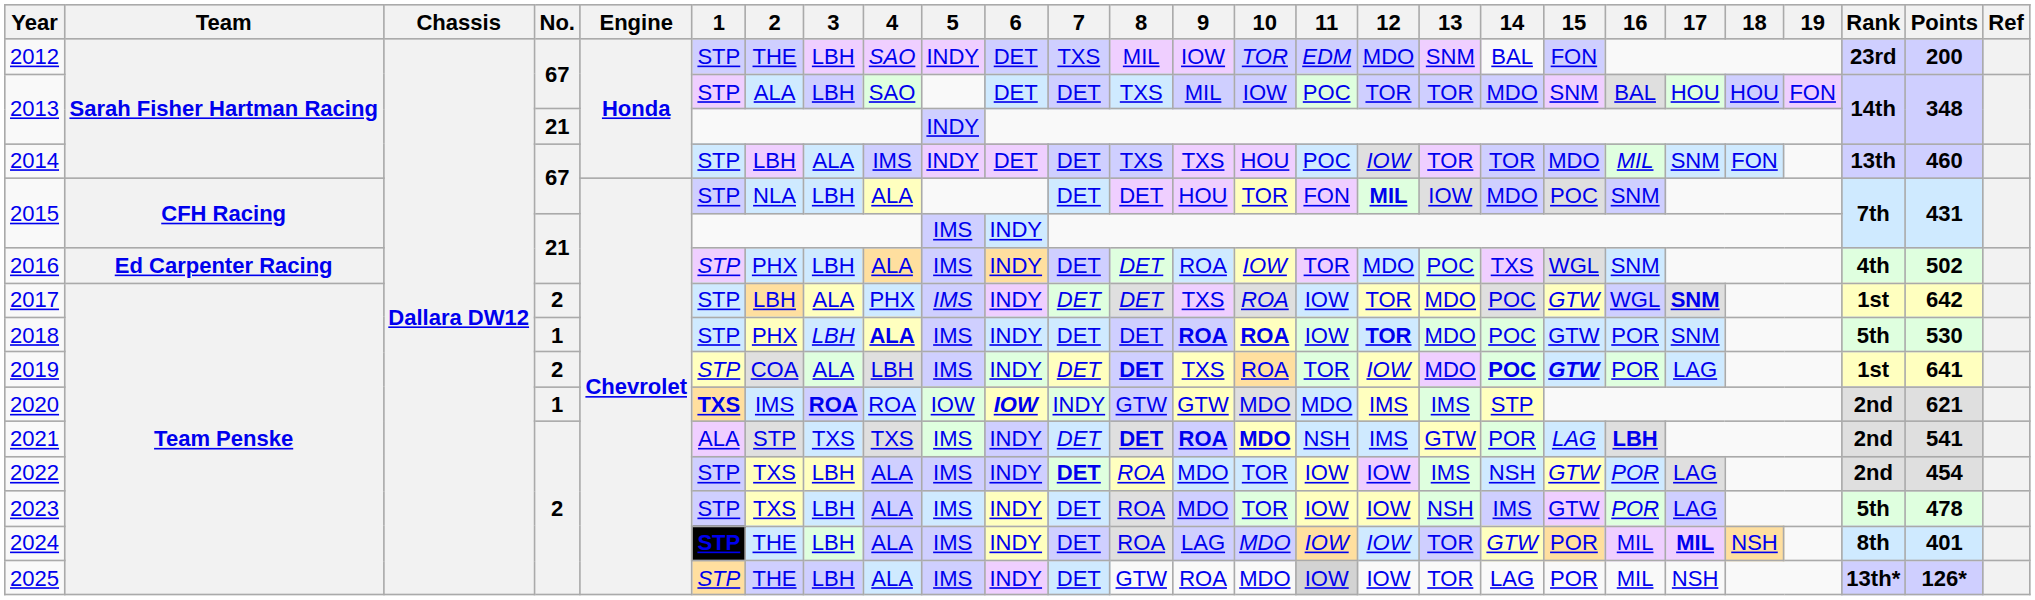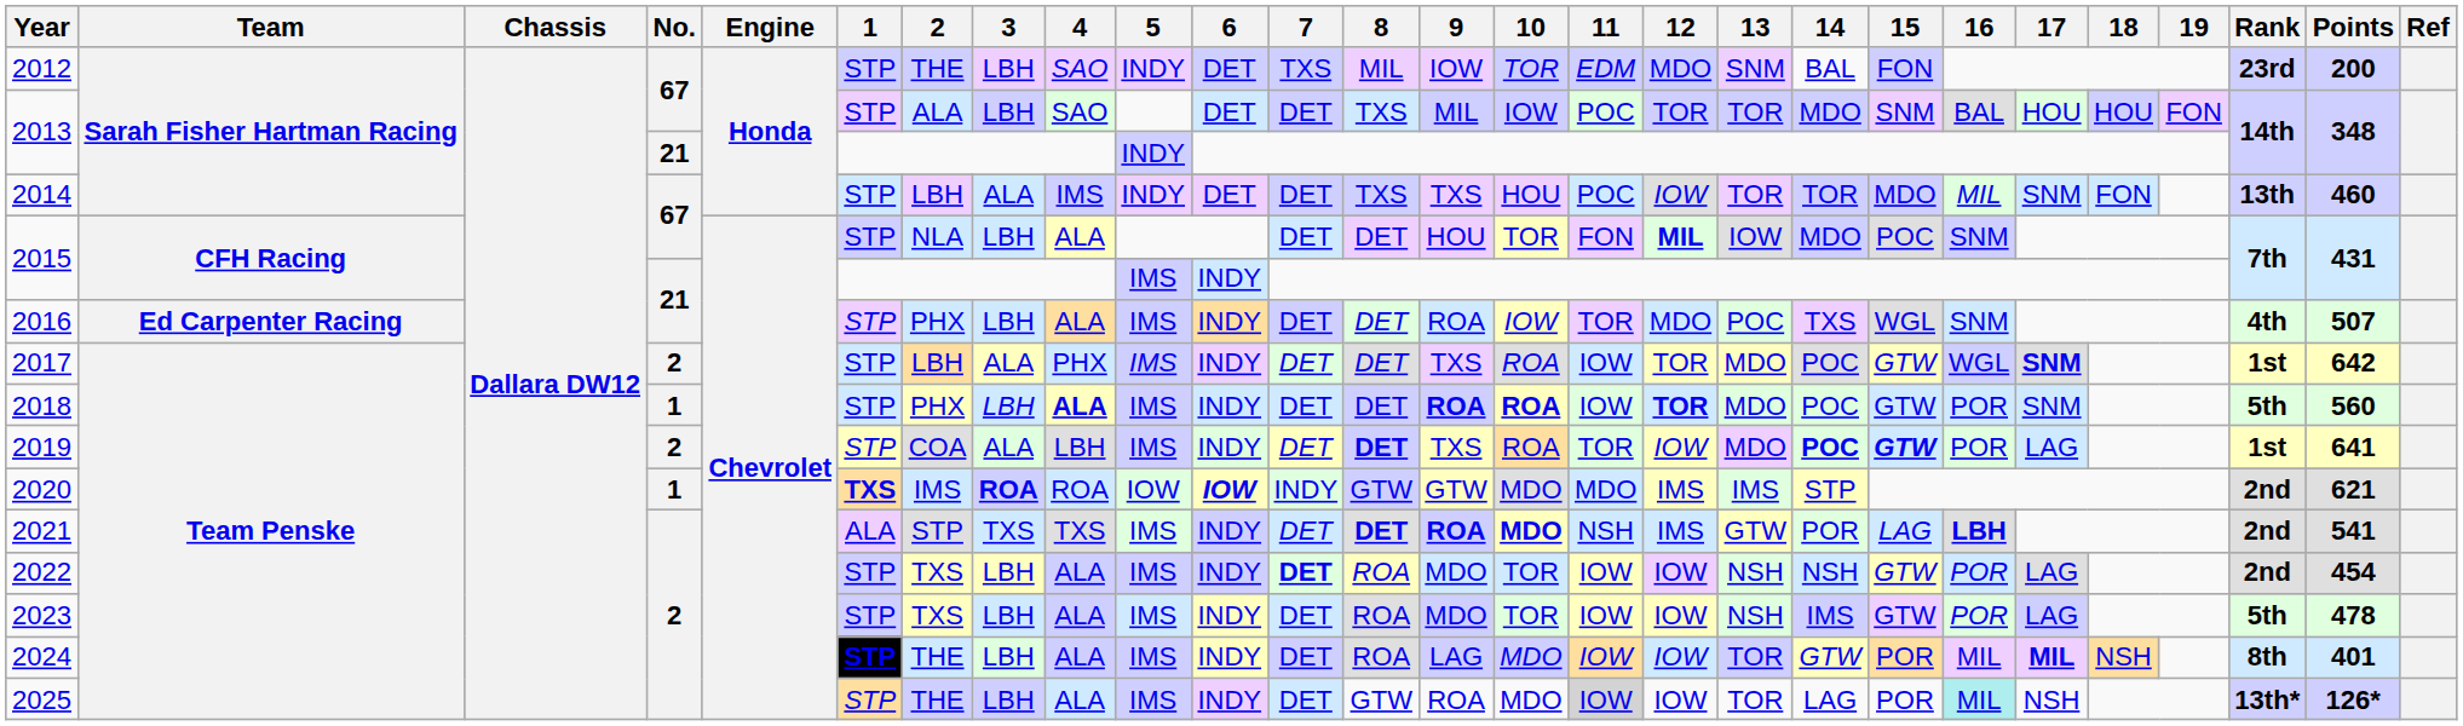 <table class="wikitable" style="text-align:center; font-size:85%">
 <tr>
 <th>Year</th>
 <th>Team</th>
 <th>Chassis</th>
 <th>No.</th>
 <th>Engine</th>
 <th>1</th>
 <th>2</th>
 <th>3</th>
 <th>4</th>
 <th>5</th>
 <th>6</th>
 <th>7</th>
 <th>8</th>
 <th>9</th>
 <th>10</th>
 <th>11</th>
 <th>12</th>
 <th>13</th>
 <th>14</th>
 <th>15</th>
 <th>16</th>
 <th>17</th>
 <th>18</th>
 <th>19</th>
 <th>Rank</th>
 <th>Points</th>
 <th>Ref</th>
 </tr>
 <tr>
 <td><a href='#'>2012</a></td>
 <th rowspan=4 nowrap><a href='#'>Sarah Fisher Hartman Racing</a></th>
 <th rowspan=16 nowrap><a href='#'>Dallara DW12</a></th>
 <th rowspan=2>67</th>
 <th rowspan=4><a href='#'>Honda</a></th>
 <td style="background:#CFCFFF;"><a href='#'>STP</a><br></td>
 <td style="background:#CFCFFF;"><a href='#'>THE</a><br></td>
 <td style="background:#EFCFFF;"><a href='#'>LBH</a><br></td>
 <td style="background:#EFCFFF;"><em><a href='#'>SAO</a></em><br></td>
 <td style="background:#EFCFFF;"><a href='#'>INDY</a><br></td>
 <td style="background:#CFCFFF;"><a href='#'>DET</a><br></td>
 <td style="background:#CFCFFF;"><a href='#'>TXS</a><br></td>
 <td style="background:#EFCFFF;"><a href='#'>MIL</a><br></td>
 <td style="background:#EFCFFF;"><a href='#'>IOW</a><br></td>
 <td style="background:#CFCFFF;"><em><a href='#'>TOR</a></em><br></td>
 <td style="background:#CFCFFF;"><em><a href='#'>EDM</a></em><br></td>
 <td style="background:#CFCFFF;"><a href='#'>MDO</a><br></td>
 <td style="background:#EFCFFF;"><a href='#'>SNM</a><br></td>
 <td><a href='#'>BAL</a></td>
 <td style="background:#CFCFFF;"><a href='#'>FON</a><br></td>
 <td colspan=4></td>
 <th style="background:#CFCFFF;">23rd</th>
 <th style="background:#CFCFFF;">200</th>
 <th></th>
 </tr>
 <tr>
 <td rowspan=2><a href='#'>2013</a></td>
 <td style="background:#EFCFFF;"><a href='#'>STP</a><br></td>
 <td style="background:#CFEAFF;"><a href='#'>ALA</a><br></td>
 <td style="background:#CFCFFF;"><a href='#'>LBH</a><br></td>
 <td style="background:#DFFFDF;"><a href='#'>SAO</a><br></td>
 <td colspan=1></td>
 <td style="background:#CFEAFF;"><a href='#'>DET</a><br></td>
 <td style="background:#CFCFFF;"><a href='#'>DET</a><br></td>
 <td style="background:#CFEAFF;"><a href='#'>TXS</a><br></td>
 <td style="background:#CFCFFF;"><a href='#'>MIL</a><br></td>
 <td style="background:#CFCFFF;"><a href='#'>IOW</a><br></td>
 <td style="background:#DFFFDF;"><a href='#'>POC</a><br></td>
 <td style="background:#CFCFFF;"><a href='#'>TOR</a><br></td>
 <td style="background:#CFCFFF;"><a href='#'>TOR</a><br></td>
 <td style="background:#CFCFFF;"><a href='#'>MDO</a><br></td>
 <td style="background:#EFCFFF;"><a href='#'>SNM</a><br></td>
 <td style="background:#DFDFDF;"><a href='#'>BAL</a><br></td>
 <td style="background:#DFFFDF;"><a href='#'>HOU</a><br></td>
 <td style="background:#CFCFFF;"><a href='#'>HOU</a><br></td>
 <td style="background:#EFCFFF;"><a href='#'>FON</a><br></td>
 <th rowspan=2 style="background:#CFCFFF;">14th</th>
 <th rowspan=2 style="background:#CFCFFF;">348</th>
 <th rowspan=2></th>
 </tr>
 <tr>
 <th>21</th>
 <td colspan=4></td>
 <td style="background:#CFCFFF;"><a href='#'>INDY</a><br></td>
 </tr>
 <tr>
 <td><a href='#'>2014</a></td>
 <th rowspan=2>67</th>
 <td style="background:#CFEAFF;"><a href='#'>STP</a><br></td>
 <td style="background:#EFCFFF;"><a href='#'>LBH</a><br></td>
 <td style="background:#CFEAFF;"><a href='#'>ALA</a><br></td>
 <td style="background:#CFCFFF;"><a href='#'>IMS</a><br></td>
 <td style="background:#EFCFFF;"><a href='#'>INDY</a><br></td>
 <td style="background:#EFCFFF;"><a href='#'>DET</a><br></td>
 <td style="background:#CFCFFF;"><a href='#'>DET</a><br></td>
 <td style="background:#CFCFFF;"><a href='#'>TXS</a><br></td>
 <td style="background:#EFCFFF;"><a href='#'>TXS</a><br></td>
 <td style="background:#EFCFFF;"><a href='#'>HOU</a><br></td>
 <td style="background:#CFEAFF;"><a href='#'>POC</a><br></td>
 <td style="background:#DFDFDF;"><em><a href='#'>IOW</a></em><br></td>
 <td style="background:#EFCFFF;"><a href='#'>TOR</a><br></td>
 <td style="background:#CFCFFF;"><a href='#'>TOR</a><br></td>
 <td style="background:#CFCFFF;"><a href='#'>MDO</a><br></td>
 <td style="background:#DFFFDF;"><em><a href='#'>MIL</a></em><br></td>
 <td style="background:#CFEAFF;"><a href='#'>SNM</a><br></td>
 <td style="background:#CFEAFF;"><a href='#'>FON</a><br></td>
 <td></td>
 <th style="background:#CFCFFF;">13th</th>
 <th style="background:#CFCFFF;">460</th>
 <th></th>
 </tr>
 <tr>
 <td rowspan=2><a href='#'>2015</a></td>
 <th rowspan=2 nowrap><a href='#'>CFH Racing</a></th>
 <th rowspan=12><a href='#'>Chevrolet</a></th>
 <td style="background:#CFCFFF;"><a href='#'>STP</a><br></td>
 <td style="background:#CFEAFF;"><a href='#'>NLA</a><br></td>
 <td style="background:#CFEAFF;"><a href='#'>LBH</a><br></td>
 <td style="background:#FFFFBF;"><a href='#'>ALA</a><br></td>
 <td colspan=2></td>
 <td style="background:#CFEAFF;"><a href='#'>DET</a><br></td>
 <td style="background:#EFCFFF;"><a href='#'>DET</a><br></td>
 <td style="background:#EFCFFF;"><a href='#'>HOU</a><br></td>
 <td style="background:#FFFFBF;"><a href='#'>TOR</a><br></td>
 <td style="background:#EFCFFF;"><a href='#'>FON</a><br></td>
 <td style="background:#DFFFDF;"><strong><a href='#'>MIL</a></strong><br></td>
 <td style="background:#DFDFDF;"><a href='#'>IOW</a><br></td>
 <td style="background:#CFCFFF;"><a href='#'>MDO</a><br></td>
 <td style="background:#DFDFDF;"><a href='#'>POC</a><br></td>
 <td style="background:#CFCFFF;"><a href='#'>SNM</a><br></td>
 <td colspan=3></td>
 <th rowspan=2 style="background:#CFEAFF;">7th</th>
 <th rowspan=2 style="background:#CFEAFF;">431</th>
 <th rowspan=2></th>
 </tr>
 <tr>
 <th rowspan=2>21</th>
 <td colspan=4></td>
 <td style="background:#CFCFFF;"><a href='#'>IMS</a><br></td>
 <td style="background:#CFEAFF;"><a href='#'>INDY</a><br></td>
 </tr>
 <tr>
 <td><a href='#'>2016</a></td>
 <th nowrap><a href='#'>Ed Carpenter Racing</a></th>
 <td style="background:#EFCFFF;"><em><a href='#'>STP</a></em><br></td>
 <td style="background:#CFEAFF;"><a href='#'>PHX</a><br></td>
 <td style="background:#CFEAFF;"><a href='#'>LBH</a><br></td>
 <td style="background:#FFDF9F;"><a href='#'>ALA</a><br></td>
 <td style="background:#CFCFFF;"><a href='#'>IMS</a><br></td>
 <td style="background:#FFDF9F;"><a href='#'>INDY</a><br></td>
 <td style="background:#CFCFFF;"><a href='#'>DET</a><br></td>
 <td style="background:#DFFFDF;"><em><a href='#'>DET</a></em><br></td>
 <td style="background:#CFEAFF;"><a href='#'>ROA</a><br></td>
 <td style="background:#FFFFBF;"><em><a href='#'>IOW</a></em><br></td>
 <td style="background:#EFCFFF;"><a href='#'>TOR</a><br></td>
 <td style="background:#CFEAFF;"><a href='#'>MDO</a><br></td>
 <td style="background:#DFFFDF;"><a href='#'>POC</a><br></td>
 <td style="background:#EFCFFF;"><a href='#'>TXS</a><br></td>
 <td style="background:#DFDFDF;"><a href='#'>WGL</a><br></td>
 <td style="background:#CFEAFF;"><a href='#'>SNM</a><br></td>
 <td colspan=3></td>
 <th style="background:#DFFFDF;">4th</th>
-<th style="background:#DFFFDF;">502</th>
+<th style="background:#DFFFDF;">507</th>
 <th></th>
 </tr>
 <tr>
 <td><a href='#'>2017</a></td>
 <th rowspan=9 nowrap><a href='#'>Team Penske</a></th>
 <th>2</th>
 <td style="background:#CFEAFF;"><a href='#'>STP</a><br></td>
 <td style="background:#FFDF9F;"><a href='#'>LBH</a><br></td>
 <td style="background:#FFFFBF;"><a href='#'>ALA</a><br></td>
 <td style="background:#CFEAFF;"><a href='#'>PHX</a><br></td>
 <td style="background:#CFCFFF;"><em><a href='#'>IMS</a></em><br></td>
 <td style="background:#EFCFFF;"><a href='#'>INDY</a><br></td>
 <td style="background:#DFFFDF;"><em><a href='#'>DET</a></em><br></td>
 <td style="background:#DFDFDF;"><em><a href='#'>DET</a></em><br></td>
 <td style="background:#EFCFFF;"><a href='#'>TXS</a><br></td>
 <td style="background:#DFDFDF;"><em><a href='#'>ROA</a></em><br></td>
 <td style="background:#CFEAFF;"><a href='#'>IOW</a><br></td>
 <td style="background:#FFFFBF;"><a href='#'>TOR</a><br></td>
 <td style="background:#FFFFBF;"><a href='#'>MDO</a><br></td>
 <td style="background:#DFDFDF;"><a href='#'>POC</a><br></td>
 <td style="background:#FFFFBF;"><em><a href='#'>GTW</a></em><br></td>
 <td style="background:#CFCFFF;"><a href='#'>WGL</a><br></td>
 <td style="background:#DFDFDF;"><strong><a href='#'>SNM</a></strong><br></td>
 <td colspan=2></td>
 <th style="background:#FFFFBF;">1st</th>
 <th style="background:#FFFFBF;">642</th>
 <th></th>
 </tr>
 <tr>
 <td><a href='#'>2018</a></td>
 <th>1</th>
 <td style="background:#CFEAFF;"><a href='#'>STP</a><br></td>
 <td style="background:#FFFFBF;"><a href='#'>PHX</a><br></td>
 <td style="background:#CFEAFF;"><em><a href='#'>LBH</a></em><br></td>
 <td style="background:#FFFFBF;"><strong><a href='#'>ALA</a></strong><br></td>
 <td style="background:#CFCFFF;"><a href='#'>IMS</a><br></td>
 <td style="background:#CFEAFF;"><a href='#'>INDY</a><br></td>
 <td style="background:#CFEAFF;"><a href='#'>DET</a><br></td>
 <td style="background:#CFCFFF;"><a href='#'>DET</a><br></td>
 <td style="background:#CFCFFF;"><strong><a href='#'>ROA</a></strong><br></td>
 <td style="background:#FFFFBF;"><strong><a href='#'>ROA</a></strong><br></td>
 <td style="background:#DFFFDF;"><a href='#'>IOW</a><br></td>
 <td style="background:#CFEAFF;"><strong><a href='#'>TOR</a></strong><br></td>
 <td style="background:#DFFFDF;"><a href='#'>MDO</a><br></td>
 <td style="background:#DFFFDF;"><a href='#'>POC</a><br></td>
 <td style="background:#CFEAFF;"><a href='#'>GTW</a><br></td>
 <td style="background:#CFEAFF;"><a href='#'>POR</a><br></td>
 <td style="background:#CFEAFF;"><a href='#'>SNM</a><br></td>
 <td colspan=2></td>
 <th style="background:#DFFFDF;">5th</th>
-<th style="background:#DFFFDF;">530</th>
+<th style="background:#DFFFDF;">560</th>
 <th></th>
 </tr>
 <tr>
 <td><a href='#'>2019</a></td>
 <th>2</th>
 <td style="background:#FFFFBF;"><em><a href='#'>STP</a></em><br></td>
 <td style="background:#DFDFDF;"><a href='#'>COA</a><br></td>
 <td style="background:#DFFFDF;"><a href='#'>ALA</a><br></td>
 <td style="background:#DFDFDF;"><a href='#'>LBH</a><br></td>
 <td style="background:#CFCFFF;"><a href='#'>IMS</a><br></td>
 <td style="background:#DFFFDF;"><a href='#'>INDY</a><br></td>
 <td style="background:#FFFFBF;"><em> <a href='#'>DET</a></em><br></td>
 <td style="background:#CFCFFF;"><strong><a href='#'>DET</a></strong><br></td>
 <td style="background:#FFFFBF;"><a href='#'>TXS</a><br></td>
 <td style="background:#FFDF9F;"><a href='#'>ROA</a><br></td>
 <td style="background:#DFFFDF;"><a href='#'>TOR</a><br></td>
 <td style="background:#FFFFBF;"><em><a href='#'>IOW</a></em><br></td>
 <td style="background:#EFCFFF;"><a href='#'>MDO</a><br></td>
 <td style="background:#DFFFDF;"><strong><a href='#'>POC</a></strong><br></td>
 <td style="background:#CFEAFF;"><strong><em><a href='#'>GTW</a></em></strong><br></td>
 <td style="background:#DFFFDF;"><a href='#'>POR</a><br></td>
 <td style="background:#CFEAFF;"><a href='#'>LAG</a><br></td>
 <td colspan=2></td>
 <th style="background:#FFFFBF;">1st</th>
 <th style="background:#FFFFBF;">641</th>
 <th></th>
 </tr>
 <tr>
 <td><a href='#'>2020</a></td>
 <th>1</th>
 <td style="background:#FFDF9F;"><strong><a href='#'>TXS</a></strong><br></td>
 <td style="background:#CFEAFF;"><a href='#'>IMS</a><br></td>
 <td style="background:#CFCFFF;"><strong><a href='#'>ROA</a></strong><br></td>
 <td style="background:#CFEAFF;"><a href='#'>ROA</a><br></td>
 <td style="background:#DFFFDF;"><a href='#'>IOW</a><br></td>
 <td style="background:#FFFFBF;"><strong><em><a href='#'>IOW</a></em></strong><br></td>
 <td style="background:#DFFFDF;"><a href='#'>INDY</a><br></td>
 <td style="background:#CFCFFF;"><a href='#'>GTW</a><br></td>
 <td style="background:#ffffbf;"><a href='#'>GTW</a><br></td>
 <td style="background:#DFDFDF;"><a href='#'>MDO</a><br></td>
 <td style="background:#CFEAFF;"><a href='#'>MDO</a> <br></td>
 <td style="background:#FFFFBF;"><a href='#'>IMS</a><br></td>
 <td style="background:#DFFFDF;"><a href='#'>IMS</a><br></td>
 <td style="background:#FFFFBF;"><a href='#'>STP</a><br></td>
 <td colspan=5></td>
 <th style="background:#DFDFDF;">2nd</th>
 <th style="background:#DFDFDF;">621</th>
 <th></th>
 </tr>
 <tr>
 <td><a href='#'>2021</a></td>
 <th rowspan=5>2</th>
 <td style="background:#EFCFFF;"><a href='#'>ALA</a><br></td>
 <td style="background:#DFDFDF;"><a href='#'>STP</a><br></td>
 <td style="background:#CFEAFF;"><a href='#'>TXS</a><br></td>
 <td style="background:#DFDFDF;"><a href='#'>TXS</a><br></td>
 <td style="background:#DFFFDF;"><a href='#'>IMS</a><br></td>
 <td style="background:#CFCFFF;"><a href='#'>INDY</a><br></td>
 <td style="background:#CFEAFF;"><em><a href='#'>DET</a></em><br></td>
 <td style="background:#DFDFDF;"><strong><a href='#'>DET</a></strong><br></td>
 <td style="background:#CFCFFF;"><strong><a href='#'>ROA</a></strong><br></td>
 <td style="background:#FFFFBF;"><strong><a href='#'>MDO</a></strong><br></td>
 <td style="background:#CFEAFF;"><a href='#'>NSH</a><br></td>
 <td style="background:#CFEAFF;"><a href='#'>IMS</a><br></td>
 <td style="background:#FFFFBF;"><a href='#'>GTW</a><br></td>
 <td style="background:#DFFFDF;"><a href='#'>POR</a><br></td>
 <td style="background:#CFEAFF;"><em><a href='#'>LAG</a></em><br></td>
 <td style="background:#DFDFDF;"><strong><a href='#'>LBH</a></strong><br></td>
 <td colspan=3></td>
 <th style="background:#DFDFDF;">2nd</th>
 <th style="background:#DFDFDF;">541</th>
 <th></th>
 </tr>
 <tr>
 <td><a href='#'>2022</a></td>
 <td style="background:#CFCFFF;"><a href='#'>STP</a><br></td>
 <td style="background:#FFFFBF;"><a href='#'>TXS</a><br></td>
 <td style="background:#FFFFBF;"><a href='#'>LBH</a><br></td>
 <td style="background:#CFCFFF;"><a href='#'>ALA</a><br></td>
 <td style="background:#CFCFFF;"><a href='#'>IMS</a><br></td>
 <td style="background:#CFCFFF;"><a href='#'>INDY</a><br></td>
 <td style="background:#DFFFDF;"><strong><a href='#'>DET</a></strong><br></td>
 <td style="background:#FFFFBF;"><em><a href='#'>ROA</a></em><br></td>
 <td style="background:#CFEAFF;"><a href='#'>MDO</a><br></td>
 <td style="background:#CFEAFF;"><a href='#'>TOR</a><br></td>
 <td style="background:#FFFFBF;"><a href='#'>IOW</a><br></td>
 <td style="background:#EFCFFF;"><a href='#'>IOW</a><br></td>
-<td style="background:#DFFFDF;"><a href='#'>IMS</a><br></td>
+<td style="background:#DFFFDF;"><a href='#'>NSH</a><br></td>
 <td style="background:#CFEAFF;"><a href='#'>NSH</a><br></td>
 <td style="background:#FFFFBF;"><em><a href='#'>GTW</a></em><br></td>
 <td style="background:#CFEAFF;"><em><a href='#'>POR</a></em><br></td>
 <td style="background:#DFDFDF;"><a href='#'>LAG</a><br></td>
 <td colspan=2></td>
 <th style="background:#DFDFDF;">2nd</th>
 <th style="background:#DFDFDF;">454</th>
 <th></th>
 </tr>
 <tr>
 <td><a href='#'>2023</a></td>
 <td style="background:#CFCFFF;"><a href='#'>STP</a><br></td>
 <td style="background:#FFFFBF;"><a href='#'>TXS</a><br></td>
 <td style="background:#CFEAFF;"><a href='#'>LBH</a><br></td>
 <td style="background:#CFCFFF;"><a href='#'>ALA</a><br></td>
 <td style="background:#CFEAFF;"><a href='#'>IMS</a><br></td>
 <td style="background:#FFFFBF;"><a href='#'>INDY</a><br></td>
 <td style="background:#CFEAFF;"><a href='#'>DET</a><br></td>
 <td style="background:#DFDFDF;"><a href='#'>ROA</a><br></td>
 <td style="background:#CFCFFF;"><a href='#'>MDO</a><br></td>
 <td style="background:#DFFFDF;"><a href='#'>TOR</a><br></td>
 <td style="background:#FFFFBF;"><a href='#'>IOW</a><br></td>
 <td style="background:#FFFFBF;"><a href='#'>IOW</a><br></td>
 <td style="background:#DFFFDF;"><a href='#'>NSH</a><br></td>
 <td style="background:#CFCFFF;"><a href='#'>IMS</a><br></td>
 <td style="background:#EFCFFF;"><a href='#'>GTW</a><br></td>
 <td style="background:#DFFFDF;"><em><a href='#'>POR</a></em><br></td>
 <td style="background:#CFCFFF;"><a href='#'>LAG</a><br></td>
 <td colspan=2></td>
 <th style="background:#DFFFDF;">5th</th>
 <th style="background:#DFFFDF;">478</th>
 <th></th>
 </tr>
 <tr>
 <td><a href='#'>2024</a></td>
 <td style="background:#000000; color:white;"><strong><a href='#'><span>STP</span></a></strong><br></td>
 <td style="background:#CFEAFF;"><a href='#'>THE</a><br></td>
 <td style="background:#DFFFDF;"><a href='#'>LBH</a><br></td>
 <td style="background:#CFCFFF;"><a href='#'>ALA</a><br></td>
 <td style="background:#CFCFFF;"><a href='#'>IMS</a><br></td>
 <td style="background:#FFFFBF;"><a href='#'>INDY</a><br></td>
 <td style="background:#CFCFFF;"><a href='#'>DET</a><br></td>
 <td style="background:#DFDFDF;"><a href='#'>ROA</a><br></td>
 <td style="background:#CFCFFF;"><a href='#'>LAG</a><br></td>
 <td style="background:#CFCFFF;"><em><a href='#'>MDO</a></em><br></td>
 <td style="background:#FFDF9F;"><em><a href='#'>IOW</a></em><br></td>
 <td style="background:#CFEAFF;"><em><a href='#'>IOW</a></em><br></td>
 <td style="background:#CFCFFF;"><a href='#'>TOR</a><br></td>
 <td style="background:#FFFFBF;"><em><a href='#'>GTW</a></em><br></td>
 <td style="background:#FFDF9F;"><a href='#'>POR</a><br></td>
 <td style="background:#EFCFFF;"><a href='#'>MIL</a><br></td>
 <td style="background:#EFCFFF;"><strong><a href='#'>MIL</a></strong><br></td>
 <td style="background:#FFDF9F;"><a href='#'>NSH</a><br></td>
 <td></td>
 <th style="background:#CFEAFF;">8th</th>
 <th style="background:#CFEAFF;">401</th>
 <th></th>
 </tr>
 <tr>
 <td><a href='#'>2025</a></td>
 <td style="background:#FFDF9F;"><em><a href='#'>STP</a></em><br></td>
 <td style="background:#CFCFFF;"><a href='#'>THE</a><br></td>
 <td style="background:#CFCFFF;"><a href='#'>LBH</a><br></td>
 <td style="background:#CFEAFF;"><a href='#'>ALA</a><br></td>
 <td style="background:#CFCFFF;"><a href='#'>IMS</a><br></td>
 <td style="background:#EFCFFF;"><a href='#'>INDY</a><br></td>
 <td style="background:#CFEAFF;"><a href='#'>DET</a><br></td>
 <td><a href='#'>GTW</a><br></td>
 <td><a href='#'>ROA</a><br></td>
 <td><a href='#'>MDO</a><br></td>
 <td style="background: lightgrey;"><a href='#'>IOW</a><br></td>
 <td><a href='#'>IOW</a><br></td>
 <td><a href='#'>TOR</a><br></td>
 <td><a href='#'>LAG</a><br></td>
 <td><a href='#'>POR</a><br></td>
-<td><a href='#'>MIL</a><br></td>
+<td style="background: paleturquoise;"><a href='#'>MIL</a><br></td>
 <td><a href='#'>NSH</a><br></td>
 <td colspan=2></td>
 <th style="background:#CFCFFF;">13th*</th>
 <th style="background:#CFCFFF;">126*</th>
 <th></th>
 </tr>
 </table>
